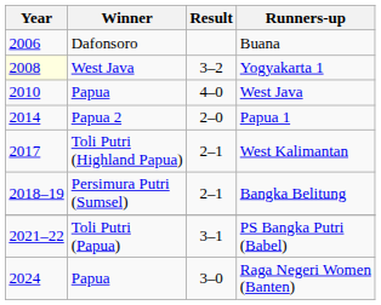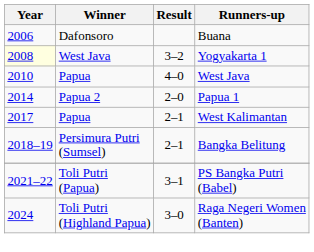 <table class="sortable wikitable">
 <tr>
 <th>Year</th>
 <th>Winner</th>
 <th>Result</th>
 <th>Runners-up</th>
 </tr>
 <tr>
 <td><a href='#'>2006</a></td>
 <td>Dafonsoro</td>
 <td></td>
 <td>Buana</td>
 </tr>
 <tr>
 <td style="background: lightyellow;"><a href='#'>2008</a></td>
 <td><a href='#'>West Java</a></td>
 <td align="center">3–2</td>
 <td><a href='#'>Yogyakarta 1</a></td>
 </tr>
 <tr>
 <td><a href='#'>2010</a></td>
 <td><a href='#'>Papua</a></td>
 <td align="center">4–0</td>
 <td><a href='#'>West Java</a></td>
 </tr>
 <tr>
 <td><a href='#'>2014</a></td>
 <td><a href='#'>Papua 2</a></td>
 <td align="center">2–0</td>
 <td><a href='#'>Papua 1</a></td>
 </tr>
 <tr>
 <td><a href='#'>2017</a></td>
-<td><a href='#'>Toli Putri</a><br>(<a href='#'>Highland Papua</a>)</td>
+<td><a href='#'>Papua</a></td>
 <td align="center">2–1</td>
 <td><a href='#'>West Kalimantan</a></td>
 </tr>
 <tr>
 <td><a href='#'>2018–19</a></td>
 <td><a href='#'>Persimura Putri</a><br>(<a href='#'>Sumsel</a>)</td>
 <td align="center">2–1</td>
 <td><a href='#'>Bangka Belitung</a></td>
 </tr>
 <tr>
 </tr>
 <tr>
 <td><a href='#'>2021–22</a></td>
 <td><a href='#'>Toli Putri</a><br>(<a href='#'>Papua</a>)</td>
 <td align="center">3–1</td>
 <td><a href='#'>PS Bangka Putri</a><br>(<a href='#'>Babel</a>)</td>
 </tr>
 <tr>
 <td><a href='#'>2024</a></td>
-<td><a href='#'>Papua</a></td>
+<td><a href='#'>Toli Putri</a><br>(<a href='#'>Highland Papua</a>)</td>
 <td align="center">3–0</td>
 <td><a href='#'>Raga Negeri Women</a><br>(<a href='#'>Banten</a>)</td>
 </tr>
 </table>
